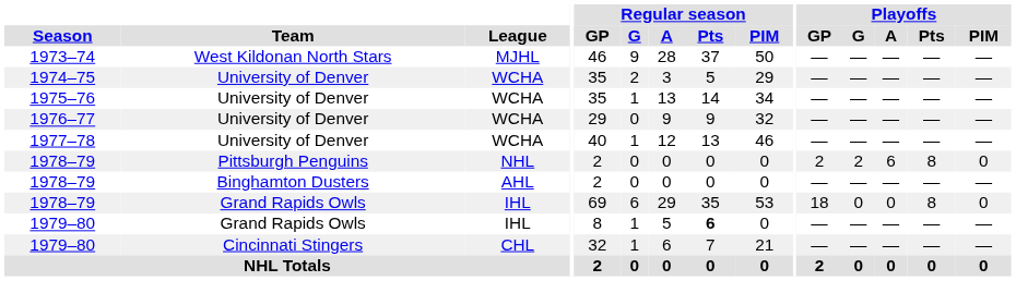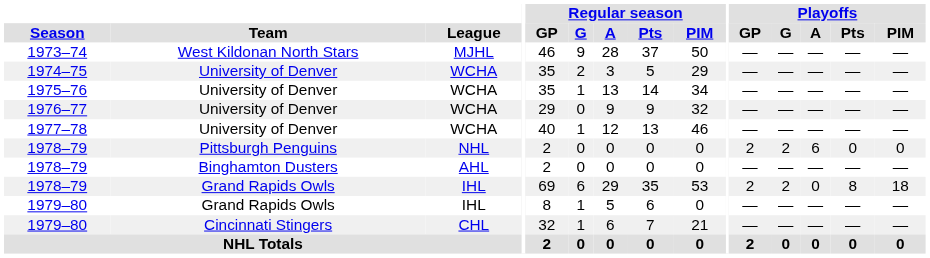 <table border="0" cellpadding="1" cellspacing="0" style="text-align:center; width:60em">
 <tr bgcolor="#e0e0e0">
 <th colspan="3" bgcolor="#ffffff"></th>
 <th rowspan="100" bgcolor="#ffffff"></th>
 <th colspan="5"><a href='#'>Regular season</a></th>
 <th rowspan="100" bgcolor="#ffffff"></th>
 <th colspan="5"><a href='#'>Playoffs</a></th>
 </tr>
 <tr bgcolor="#e0e0e0">
 <th><a href='#'>Season</a></th>
 <th>Team</th>
 <th>League</th>
 <th>GP</th>
 <th><a href='#'>G</a></th>
 <th><a href='#'>A</a></th>
 <th><a href='#'>Pts</a></th>
 <th><a href='#'>PIM</a></th>
 <th>GP</th>
 <th>G</th>
 <th>A</th>
 <th>Pts</th>
 <th>PIM</th>
 </tr>
 <tr>
 <td><a href='#'>1973–74</a></td>
 <td><a href='#'>West Kildonan North Stars</a></td>
 <td><a href='#'>MJHL</a></td>
 <td>46</td>
 <td>9</td>
 <td>28</td>
 <td>37</td>
 <td>50</td>
 <td>—</td>
 <td>—</td>
 <td>—</td>
 <td>—</td>
 <td>—</td>
 </tr>
 <tr bgcolor="#f0f0f0">
 <td><a href='#'>1974–75</a></td>
 <td><a href='#'>University of Denver</a></td>
 <td><a href='#'>WCHA</a></td>
 <td>35</td>
 <td>2</td>
 <td>3</td>
 <td>5</td>
 <td>29</td>
 <td>—</td>
 <td>—</td>
 <td>—</td>
 <td>—</td>
 <td>—</td>
 </tr>
 <tr>
 <td><a href='#'>1975–76</a></td>
 <td>University of Denver</td>
 <td>WCHA</td>
 <td>35</td>
 <td>1</td>
 <td>13</td>
 <td>14</td>
 <td>34</td>
 <td>—</td>
 <td>—</td>
 <td>—</td>
 <td>—</td>
 <td>—</td>
 </tr>
 <tr bgcolor="#f0f0f0">
 <td><a href='#'>1976–77</a></td>
 <td>University of Denver</td>
 <td>WCHA</td>
 <td>29</td>
 <td>0</td>
 <td>9</td>
 <td>9</td>
 <td>32</td>
 <td>—</td>
 <td>—</td>
 <td>—</td>
 <td>—</td>
 <td>—</td>
 </tr>
 <tr>
 <td><a href='#'>1977–78</a></td>
 <td>University of Denver</td>
 <td>WCHA</td>
 <td>40</td>
 <td>1</td>
 <td>12</td>
 <td>13</td>
 <td>46</td>
 <td>—</td>
 <td>—</td>
 <td>—</td>
 <td>—</td>
 <td>—</td>
 </tr>
 <tr bgcolor="#f0f0f0">
 <td><a href='#'>1978–79</a></td>
 <td><a href='#'>Pittsburgh Penguins</a></td>
 <td><a href='#'>NHL</a></td>
 <td>2</td>
 <td>0</td>
 <td>0</td>
 <td>0</td>
 <td>0</td>
 <td>2</td>
 <td>2</td>
 <td>6</td>
-<td>8</td>
+<td>0</td>
 <td>0</td>
 </tr>
 <tr>
 <td><a href='#'>1978–79</a></td>
 <td><a href='#'>Binghamton Dusters</a></td>
 <td><a href='#'>AHL</a></td>
 <td>2</td>
 <td>0</td>
 <td>0</td>
 <td>0</td>
 <td>0</td>
 <td>—</td>
 <td>—</td>
 <td>—</td>
 <td>—</td>
 <td>—</td>
 </tr>
 <tr bgcolor="#f0f0f0">
 <td><a href='#'>1978–79</a></td>
 <td><a href='#'>Grand Rapids Owls</a></td>
 <td><a href='#'>IHL</a></td>
 <td>69</td>
 <td>6</td>
 <td>29</td>
 <td>35</td>
 <td>53</td>
-<td>18</td>
-<td>0</td>
+<td>2</td>
+<td>2</td>
 <td>0</td>
 <td>8</td>
-<td>0</td>
+<td>18</td>
 </tr>
 <tr>
 <td><a href='#'>1979–80</a></td>
 <td>Grand Rapids Owls</td>
 <td>IHL</td>
 <td>8</td>
 <td>1</td>
 <td>5</td>
-<td><strong>6</strong></td>
+<td>6</td>
 <td>0</td>
 <td>—</td>
 <td>—</td>
 <td>—</td>
 <td>—</td>
 <td>—</td>
 </tr>
 <tr bgcolor="#f0f0f0">
 <td><a href='#'>1979–80</a></td>
 <td><a href='#'>Cincinnati Stingers</a></td>
 <td><a href='#'>CHL</a></td>
 <td>32</td>
 <td>1</td>
 <td>6</td>
 <td>7</td>
 <td>21</td>
 <td>—</td>
 <td>—</td>
 <td>—</td>
 <td>—</td>
 <td>—</td>
 </tr>
 <tr bgcolor="#e0e0e0">
 <th colspan="3">NHL Totals</th>
 <th>2</th>
 <th>0</th>
 <th>0</th>
 <th>0</th>
 <th>0</th>
 <th>2</th>
 <th>0</th>
 <th>0</th>
 <th>0</th>
 <th>0</th>
 </tr>
 </table>
